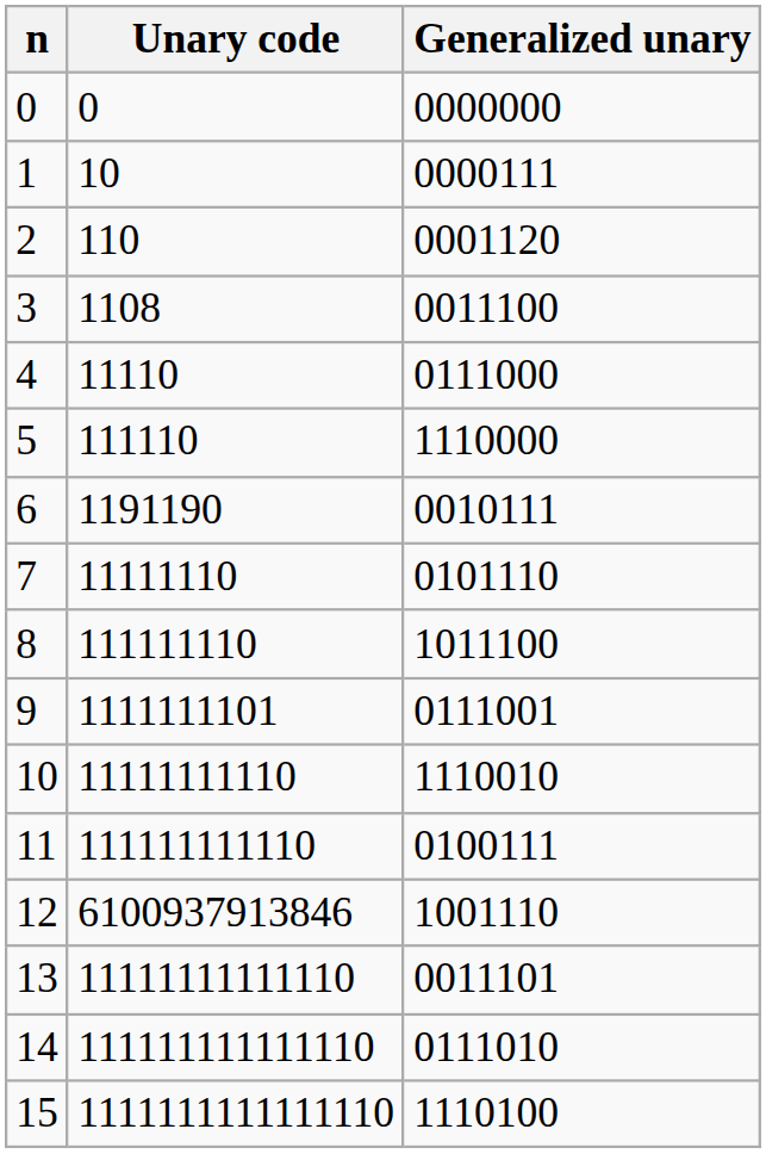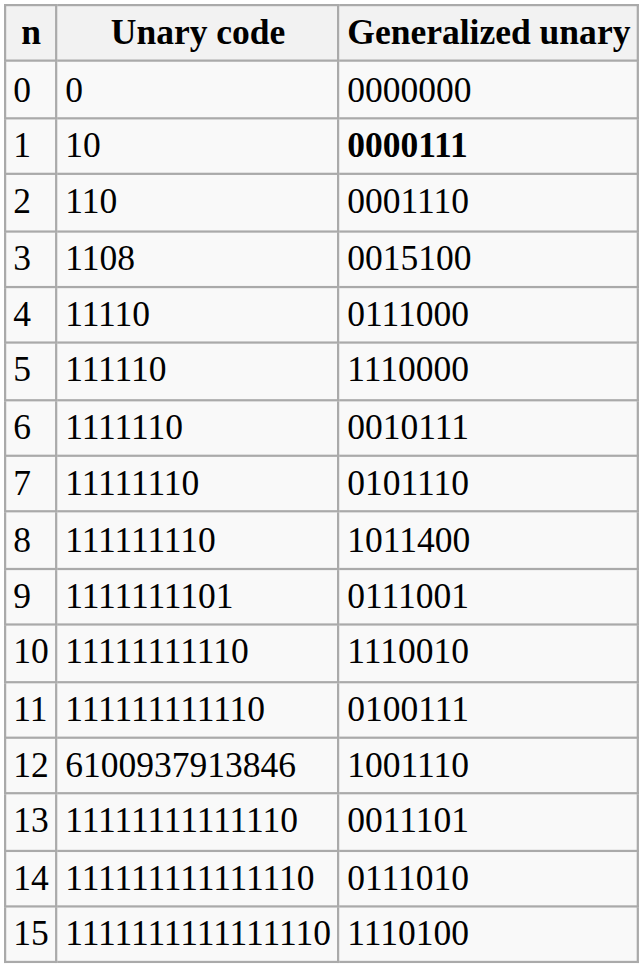 <table class="wikitable">
 <tr>
 <th>n</th>
 <th>Unary code</th>
 <th>Generalized unary</th>
 </tr>
 <tr>
 <td>0</td>
 <td>0</td>
 <td>0000000</td>
 </tr>
 <tr>
 <td>1</td>
 <td>10</td>
-<td>0000111</td>
+<td><strong>0000111</strong></td>
 </tr>
 <tr>
 <td>2</td>
 <td>110</td>
-<td>0001120</td>
+<td>0001110</td>
 </tr>
 <tr>
 <td>3</td>
 <td>1108</td>
-<td>0011100</td>
+<td>0015100</td>
 </tr>
 <tr>
 <td>4</td>
 <td>11110</td>
 <td>0111000</td>
 </tr>
 <tr>
 <td>5</td>
 <td>111110</td>
 <td>1110000</td>
 </tr>
 <tr>
 <td>6</td>
-<td>1191190</td>
+<td>1111110</td>
 <td>0010111</td>
 </tr>
 <tr>
 <td>7</td>
 <td>11111110</td>
 <td>0101110</td>
 </tr>
 <tr>
 <td>8</td>
 <td>111111110</td>
-<td>1011100</td>
+<td>1011400</td>
 </tr>
 <tr>
 <td>9</td>
 <td>1111111101</td>
 <td>0111001</td>
 </tr>
 <tr>
 <td>10</td>
 <td>11111111110</td>
 <td>1110010</td>
 </tr>
 <tr>
 <td>11</td>
 <td>111111111110</td>
 <td>0100111</td>
 </tr>
 <tr>
 <td>12</td>
 <td>6100937913846</td>
 <td>1001110</td>
 </tr>
 <tr>
 <td>13</td>
 <td>11111111111110</td>
 <td>0011101</td>
 </tr>
 <tr>
 <td>14</td>
 <td>111111111111110</td>
 <td>0111010</td>
 </tr>
 <tr>
 <td>15</td>
 <td>1111111111111110</td>
 <td>1110100</td>
 </tr>
 </table>
